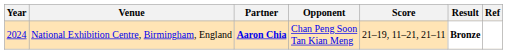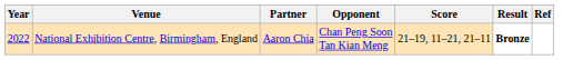 <table class="sortable wikitable" style="font-size: 90%;">
 <tr>
 <th>Year</th>
 <th>Venue</th>
 <th>Partner</th>
 <th>Opponent</th>
 <th>Score</th>
 <th>Result</th>
 <th>Ref</th>
 </tr>
 <tr style="background:#FFE4B5">
-<td align="center"><a href='#'>2024</a></td>
+<td align="center"><a href='#'>2022</a></td>
 <td align="left"><a href='#'>National Exhibition Centre</a>, <a href='#'>Birmingham</a>, England</td>
-<td align="left"><strong> <a href='#'>Aaron Chia</a></strong></td>
+<td align="left"> <a href='#'>Aaron Chia</a></td>
 <td align="left"> <a href='#'>Chan Peng Soon</a><br> <a href='#'>Tan Kian Meng</a></td>
 <td align="left">21–19, 11–21, 21–11</td>
 <td style="text-align:left; background:white"> <strong>Bronze</strong></td>
 <td style="text-align:center; background:white"></td>
 </tr>
 </table>
